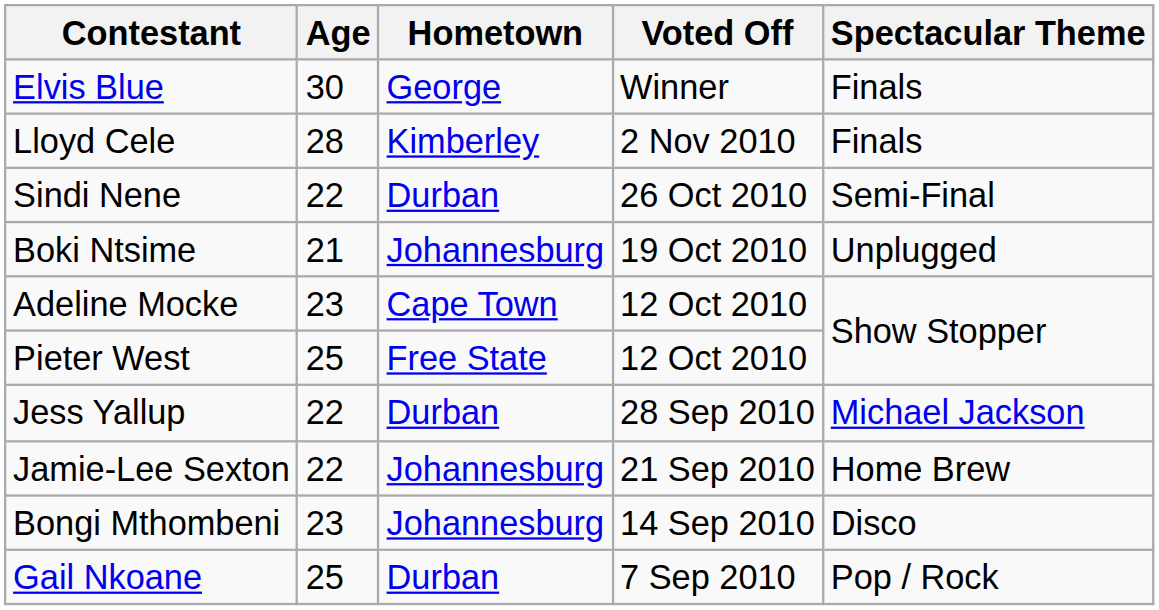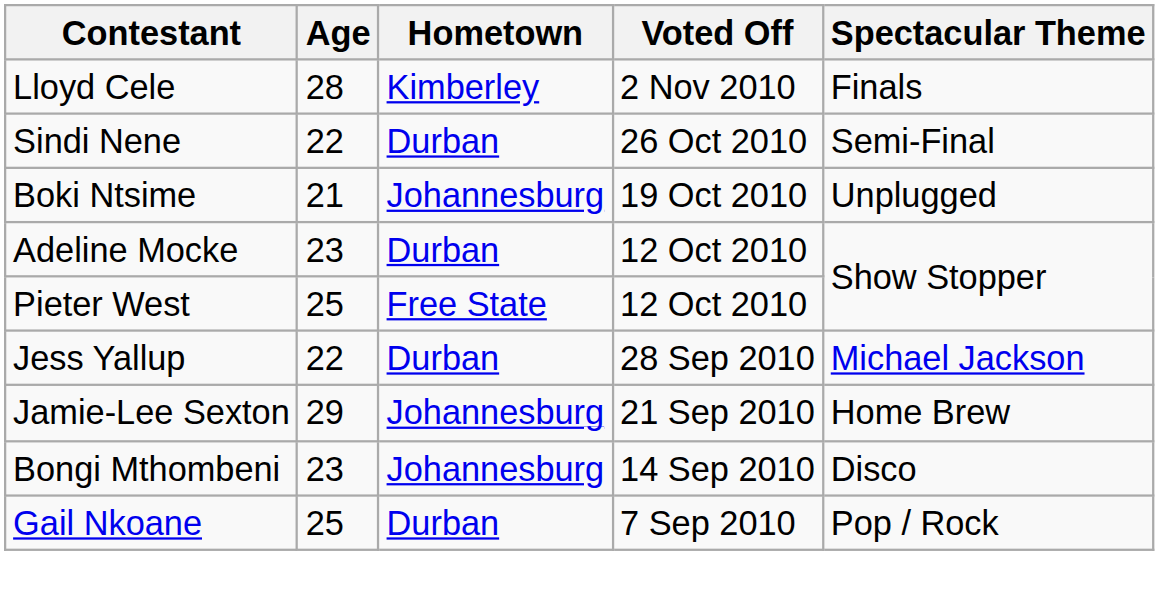 <table class="wikitable" style="font-size:95%;">
 <tr>
 <th>Contestant</th>
 <th>Age</th>
 <th>Hometown</th>
 <th>Voted Off</th>
 <th>Spectacular Theme</th>
-</tr>
-<tr>
-<td><a href='#'>Elvis Blue</a></td>
-<td>30</td>
-<td><a href='#'>George</a></td>
-<td>Winner</td>
-<td>Finals</td>
 </tr>
 <tr>
 <td>Lloyd Cele</td>
 <td>28</td>
 <td><a href='#'>Kimberley</a></td>
 <td>2 Nov 2010</td>
 <td>Finals</td>
 </tr>
 <tr>
 <td>Sindi Nene</td>
 <td>22</td>
 <td><a href='#'>Durban</a></td>
 <td>26 Oct 2010</td>
 <td>Semi-Final</td>
 </tr>
 <tr>
 <td>Boki Ntsime</td>
 <td>21</td>
 <td><a href='#'>Johannesburg</a></td>
 <td>19 Oct 2010</td>
 <td>Unplugged</td>
 </tr>
 <tr>
 <td>Adeline Mocke</td>
 <td>23</td>
-<td><a href='#'>Cape Town</a></td>
+<td><a href='#'>Durban</a></td>
 <td>12 Oct 2010</td>
 <td rowspan="2">Show Stopper</td>
 </tr>
 <tr>
 <td>Pieter West</td>
 <td>25</td>
 <td><a href='#'>Free State</a></td>
 <td>12 Oct 2010</td>
 </tr>
 <tr>
 <td>Jess Yallup</td>
 <td>22</td>
 <td><a href='#'>Durban</a></td>
 <td>28 Sep 2010</td>
 <td><a href='#'>Michael Jackson</a></td>
 </tr>
 <tr>
 <td>Jamie-Lee Sexton</td>
-<td>22</td>
+<td>29</td>
 <td><a href='#'>Johannesburg</a></td>
 <td>21 Sep 2010</td>
 <td>Home Brew</td>
 </tr>
 <tr>
 <td>Bongi Mthombeni</td>
 <td>23</td>
 <td><a href='#'>Johannesburg</a></td>
 <td>14 Sep 2010</td>
 <td>Disco</td>
 </tr>
 <tr>
 <td><a href='#'>Gail Nkoane</a></td>
 <td>25</td>
 <td><a href='#'>Durban</a></td>
 <td>7 Sep 2010</td>
 <td>Pop / Rock</td>
 </tr>
 </table>
